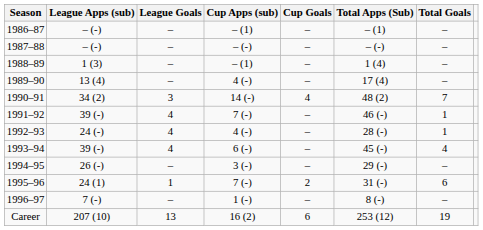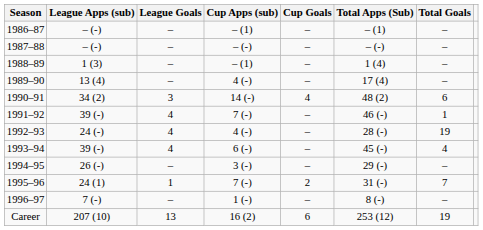 <table class="wikitable" style="text-align:center">
 <tr>
 <th>Season</th>
 <th>League Apps (sub)</th>
 <th>League Goals</th>
 <th>Cup Apps (sub)</th>
 <th>Cup Goals</th>
 <th>Total Apps (Sub)</th>
 <th>Total Goals</th>
 </tr>
 <tr>
 <td>1986–87</td>
 <td>– (-)</td>
 <td>–</td>
 <td>– (1)</td>
 <td>–</td>
 <td>– (1)</td>
 <td>–</td>
 <td></td>
 </tr>
 <tr>
 <td>1987–88</td>
 <td>– (-)</td>
 <td>–</td>
 <td>– (-)</td>
 <td>–</td>
 <td>– (-)</td>
 <td>–</td>
 <td></td>
 </tr>
 <tr>
 <td>1988–89</td>
 <td>1 (3)</td>
 <td>–</td>
 <td>– (1)</td>
 <td>–</td>
 <td>1 (4)</td>
 <td>–</td>
 <td></td>
 </tr>
 <tr>
 <td>1989–90</td>
 <td>13 (4)</td>
 <td>–</td>
 <td>4 (-)</td>
 <td>–</td>
 <td>17 (4)</td>
 <td>–</td>
 <td></td>
 </tr>
 <tr>
 <td>1990–91</td>
 <td>34 (2)</td>
 <td>3</td>
 <td>14 (-)</td>
 <td>4</td>
 <td>48 (2)</td>
-<td>7</td>
+<td>6</td>
 <td></td>
 </tr>
 <tr>
 <td>1991–92</td>
 <td>39 (-)</td>
 <td>4</td>
 <td>7 (-)</td>
 <td>–</td>
 <td>46 (-)</td>
 <td>1</td>
 <td></td>
 </tr>
 <tr>
 <td>1992–93</td>
 <td>24 (-)</td>
 <td>4</td>
 <td>4 (-)</td>
 <td>–</td>
 <td>28 (-)</td>
-<td>1</td>
+<td>19</td>
 <td></td>
 </tr>
 <tr>
 <td>1993–94</td>
 <td>39 (-)</td>
 <td>4</td>
 <td>6 (-)</td>
 <td>–</td>
 <td>45 (-)</td>
 <td>4</td>
 <td></td>
 </tr>
 <tr>
 <td>1994–95</td>
 <td>26 (-)</td>
 <td>–</td>
 <td>3 (-)</td>
 <td>–</td>
 <td>29 (-)</td>
 <td>–</td>
 <td></td>
 </tr>
 <tr>
 <td>1995–96</td>
 <td>24 (1)</td>
 <td>1</td>
 <td>7 (-)</td>
 <td>2</td>
 <td>31 (-)</td>
-<td>6</td>
+<td>7</td>
 <td></td>
 </tr>
 <tr>
 <td>1996–97</td>
 <td>7 (-)</td>
 <td>–</td>
 <td>1 (-)</td>
 <td>–</td>
 <td>8 (-)</td>
 <td>–</td>
 <td></td>
 </tr>
 <tr>
 <td>Career</td>
 <td>207 (10)</td>
 <td>13</td>
 <td>16 (2)</td>
 <td>6</td>
 <td>253 (12)</td>
 <td>19</td>
 <td></td>
 </tr>
 </table>
